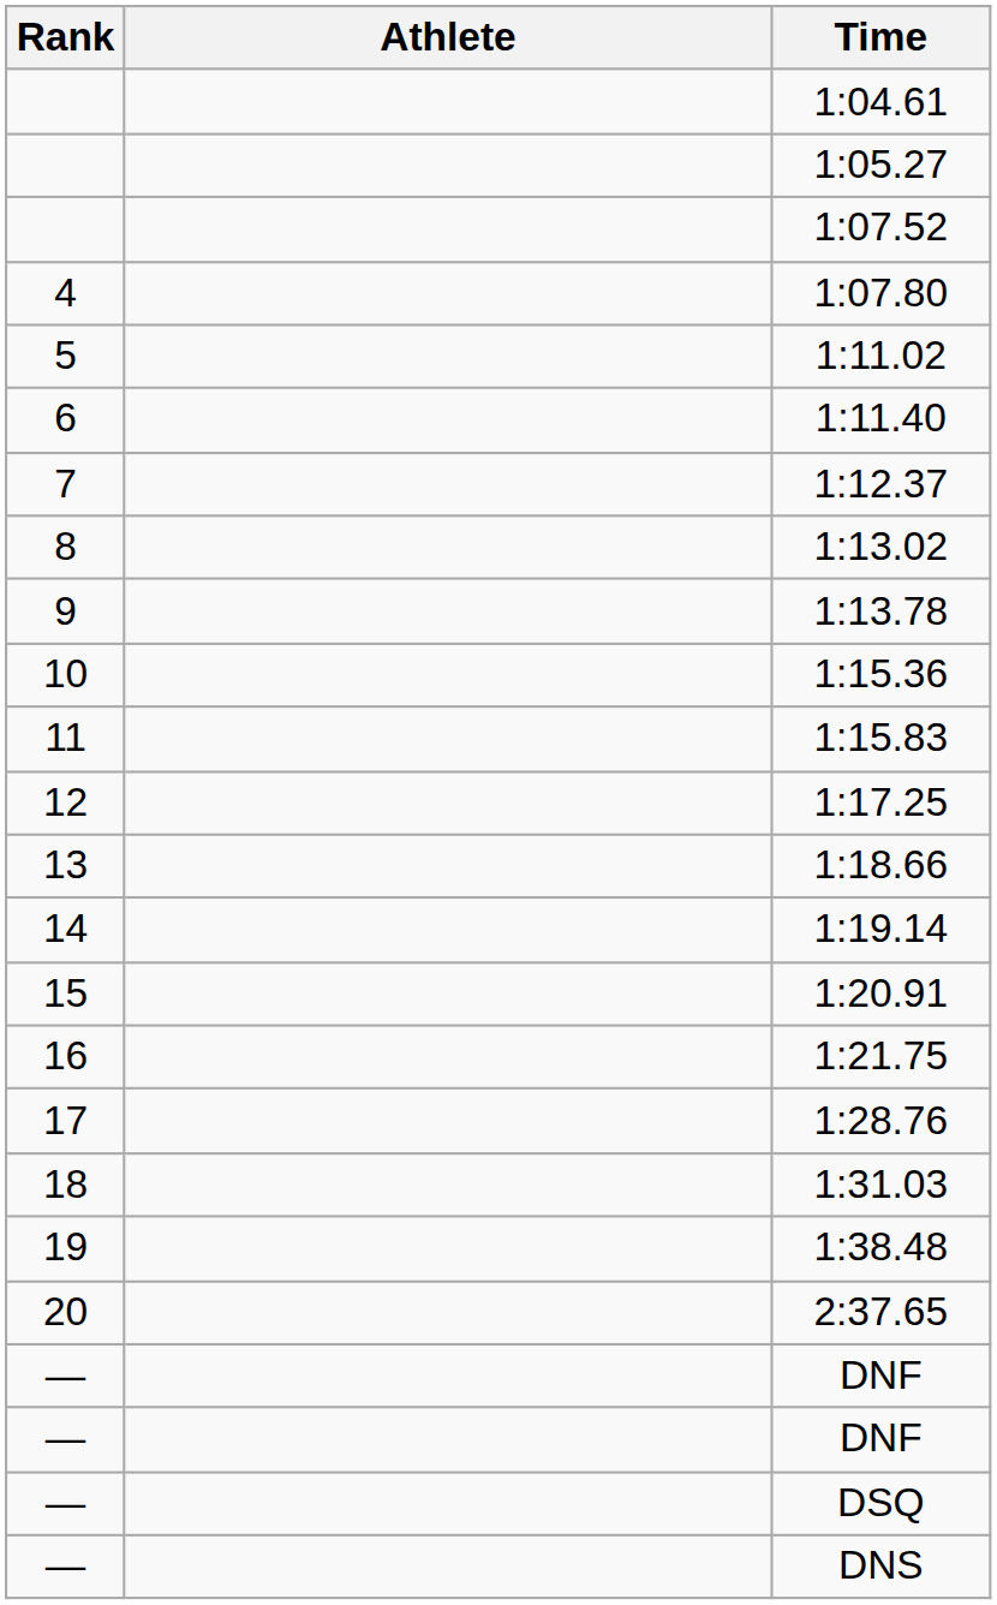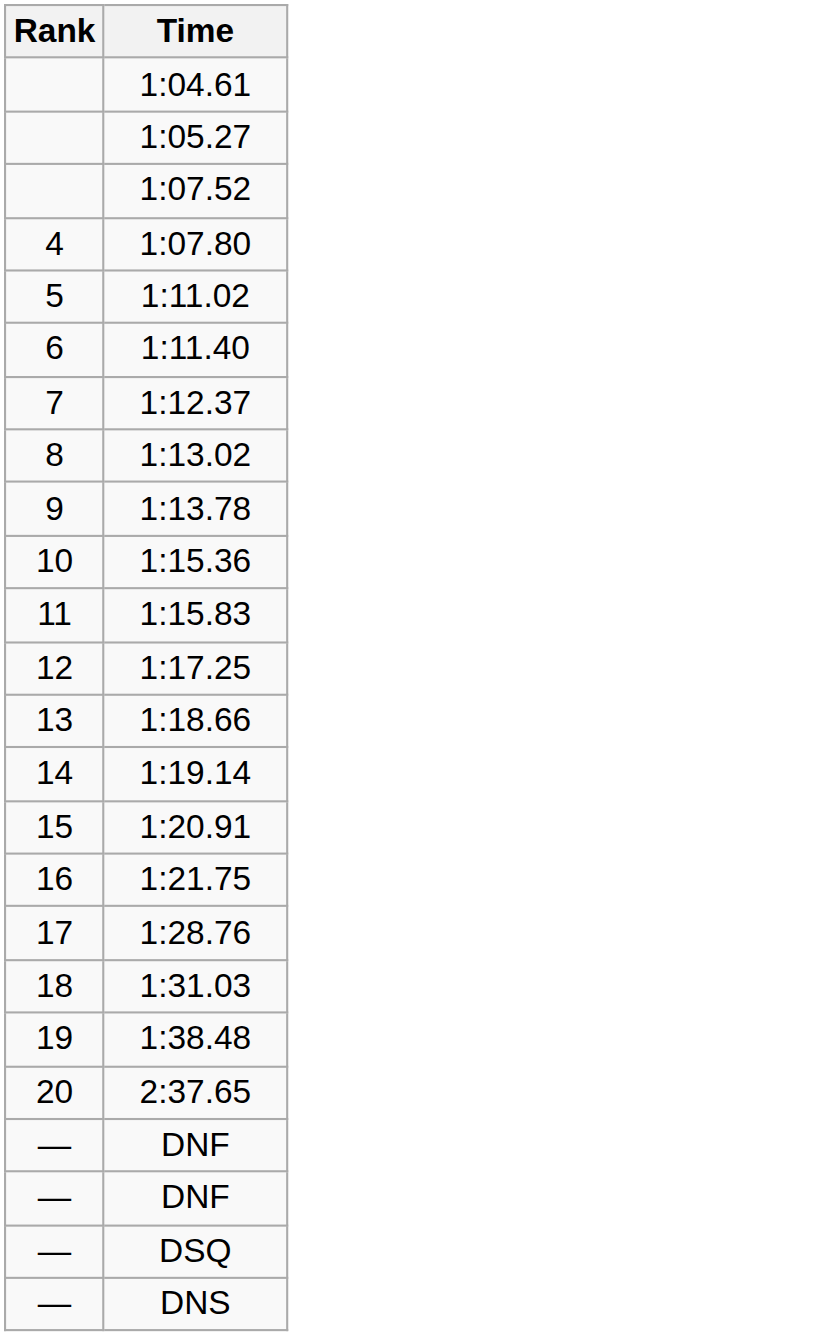 <table class=wikitable style="text-align:center">
 <tr>
 <th width=40>Rank</th>
-<th width=250>Athlete</th>
 <th width=80>Time</th>
 </tr>
 <tr>
 <td></td>
-<td align=left></td>
 <td>1:04.61</td>
 </tr>
 <tr>
 <td></td>
-<td align=left></td>
 <td>1:05.27</td>
 </tr>
 <tr>
 <td></td>
-<td align=left></td>
 <td>1:07.52</td>
 </tr>
 <tr>
 <td>4</td>
-<td align=left></td>
 <td>1:07.80</td>
 </tr>
 <tr>
 <td>5</td>
-<td align=left></td>
 <td>1:11.02</td>
 </tr>
 <tr>
 <td>6</td>
-<td align=left></td>
 <td>1:11.40</td>
 </tr>
 <tr>
 <td>7</td>
-<td align=left></td>
 <td>1:12.37</td>
 </tr>
 <tr>
 <td>8</td>
-<td align=left></td>
 <td>1:13.02</td>
 </tr>
 <tr>
 <td>9</td>
-<td align=left></td>
 <td>1:13.78</td>
 </tr>
 <tr>
 <td>10</td>
-<td align=left></td>
 <td>1:15.36</td>
 </tr>
 <tr>
 <td>11</td>
-<td align=left></td>
 <td>1:15.83</td>
 </tr>
 <tr>
 <td>12</td>
-<td align=left></td>
 <td>1:17.25</td>
 </tr>
 <tr>
 <td>13</td>
-<td align=left></td>
 <td>1:18.66</td>
 </tr>
 <tr>
 <td>14</td>
-<td align=left></td>
 <td>1:19.14</td>
 </tr>
 <tr>
 <td>15</td>
-<td align=left></td>
 <td>1:20.91</td>
 </tr>
 <tr>
 <td>16</td>
-<td align=left></td>
 <td>1:21.75</td>
 </tr>
 <tr>
 <td>17</td>
-<td align=left></td>
 <td>1:28.76</td>
 </tr>
 <tr>
 <td>18</td>
-<td align=left></td>
 <td>1:31.03</td>
 </tr>
 <tr>
 <td>19</td>
-<td align=left></td>
 <td>1:38.48</td>
 </tr>
 <tr>
 <td>20</td>
-<td align=left></td>
 <td>2:37.65</td>
 </tr>
 <tr>
 <td>—</td>
-<td align=left></td>
 <td>DNF</td>
 </tr>
 <tr>
 <td>—</td>
-<td align=left></td>
 <td>DNF</td>
 </tr>
 <tr>
 <td>—</td>
-<td align=left></td>
 <td>DSQ</td>
 </tr>
 <tr>
 <td>—</td>
-<td align=left></td>
 <td>DNS</td>
 </tr>
 </table>
